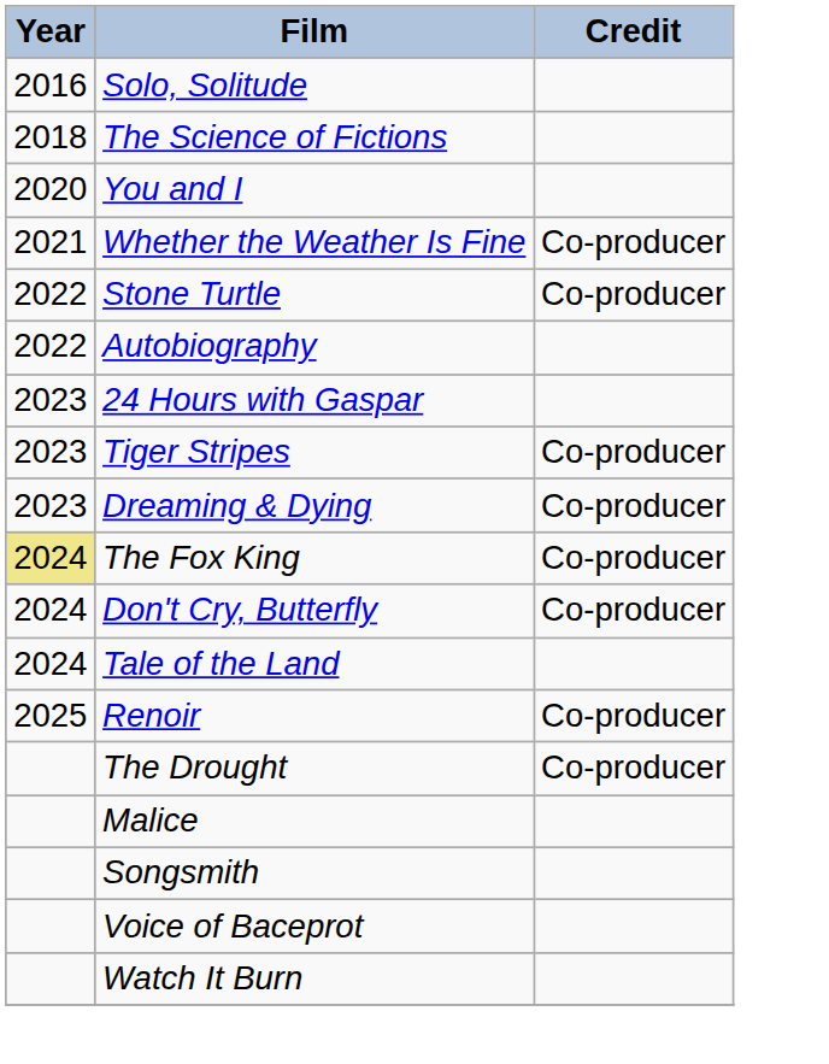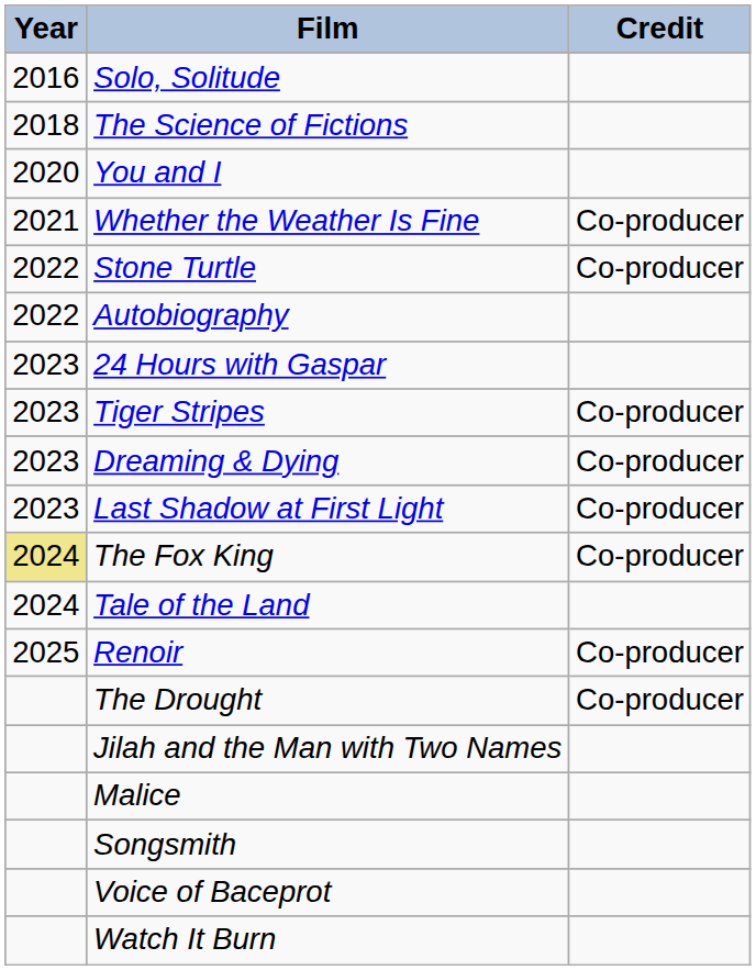 <table class="wikitable">
 <tr>
 <th style="background:#B0C4DE;">Year</th>
 <th style="background:#B0C4DE;">Film</th>
 <th style="background:#B0C4DE;">Credit</th>
 </tr>
 <tr>
 <td>2016</td>
 <td><em><a href='#'>Solo, Solitude</a></em></td>
 <td></td>
 </tr>
 <tr>
 <td>2018</td>
 <td><em><a href='#'>The Science of Fictions</a></em></td>
 <td></td>
 </tr>
 <tr>
 <td>2020</td>
 <td><em><a href='#'>You and I</a></em></td>
 <td></td>
 </tr>
 <tr>
 <td>2021</td>
 <td><em><a href='#'>Whether the Weather Is Fine</a></em></td>
 <td>Co-producer</td>
 </tr>
 <tr>
 <td>2022</td>
 <td><em><a href='#'>Stone Turtle</a></em></td>
 <td>Co-producer</td>
 </tr>
 <tr>
 <td>2022</td>
 <td><em><a href='#'>Autobiography</a></em></td>
 <td></td>
 </tr>
 <tr>
 <td>2023</td>
 <td><em><a href='#'>24 Hours with Gaspar</a></em></td>
 <td></td>
 </tr>
 <tr>
 <td>2023</td>
 <td><em><a href='#'>Tiger Stripes</a></em></td>
 <td>Co-producer</td>
 </tr>
 <tr>
 <td>2023</td>
 <td><em><a href='#'>Dreaming & Dying</a></em></td>
 <td>Co-producer</td>
 </tr>
 <tr>
-<td style="background: khaki;">2024</td>
-<td><em>The Fox King</em></td>
+<td>2023</td>
+<td><em><a href='#'>Last Shadow at First Light</a></em></td>
 <td>Co-producer</td>
 </tr>
 <tr>
-<td>2024</td>
-<td><em><a href='#'>Don't Cry, Butterfly</a></em></td>
+<td style="background: khaki;">2024</td>
+<td><em>The Fox King</em></td>
 <td>Co-producer</td>
 </tr>
 <tr>
 <td>2024</td>
 <td><em><a href='#'>Tale of the Land</a></em></td>
 <td></td>
 </tr>
 <tr>
 <td>2025</td>
 <td><em><a href='#'>Renoir</a></em></td>
 <td>Co-producer</td>
 </tr>
 <tr>
 <td></td>
 <td><em>The Drought</em></td>
 <td>Co-producer</td>
+</tr>
+<tr>
+<td></td>
+<td><em>Jilah and the Man with Two Names</em></td>
+<td></td>
 </tr>
 <tr>
 <td></td>
 <td><em>Malice</em></td>
 <td></td>
 </tr>
 <tr>
 <td></td>
 <td><em>Songsmith</em></td>
 <td></td>
 </tr>
 <tr>
 <td></td>
 <td><em>Voice of Baceprot</em></td>
 <td></td>
 </tr>
 <tr>
 <td></td>
 <td><em>Watch It Burn</em></td>
 <td></td>
 </tr>
 <tr>
 </tr>
 </table>
